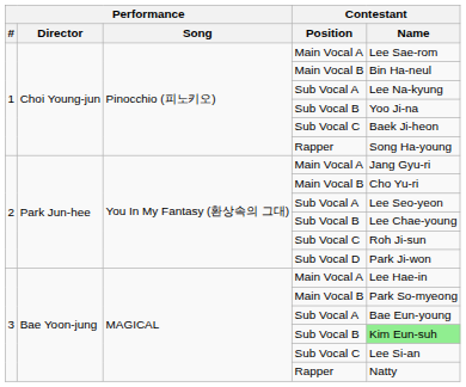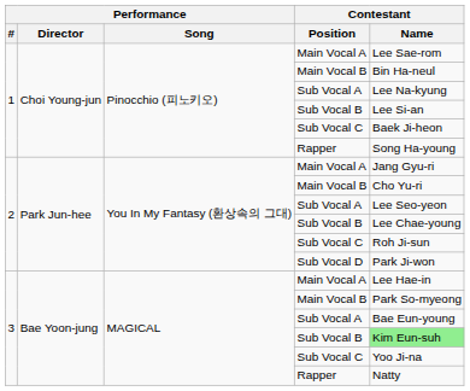 <table class="wikitable sortable">
 <tr>
 <th colspan=3>Performance</th>
 <th colspan=2>Contestant</th>
 </tr>
 <tr>
 <th>#</th>
 <th class=unsortable>Director</th>
 <th class=unsortable>Song</th>
 <th>Position</th>
 <th>Name</th>
 </tr>
 <tr>
 <td rowspan=6>1</td>
 <td rowspan=6>Choi Young-jun</td>
 <td rowspan=6>Pinocchio (피노키오)</td>
 <td>Main Vocal A</td>
 <td>Lee Sae-rom</td>
 </tr>
 <tr>
 <td>Main Vocal B</td>
 <td>Bin Ha-neul</td>
 </tr>
 <tr>
 <td>Sub Vocal A</td>
 <td>Lee Na-kyung</td>
 </tr>
 <tr>
 <td>Sub Vocal B</td>
-<td>Yoo Ji-na</td>
+<td>Lee Si-an</td>
 </tr>
 <tr>
 <td>Sub Vocal C</td>
 <td>Baek Ji-heon</td>
 </tr>
 <tr>
 <td>Rapper</td>
 <td>Song Ha-young</td>
 </tr>
 <tr>
 <td rowspan=6>2</td>
 <td rowspan=6>Park Jun-hee</td>
 <td rowspan=6>You In My Fantasy (환상속의 그대)</td>
 <td>Main Vocal A</td>
 <td>Jang Gyu-ri</td>
 </tr>
 <tr>
 <td>Main Vocal B</td>
 <td>Cho Yu-ri</td>
 </tr>
 <tr>
 <td>Sub Vocal A</td>
 <td>Lee Seo-yeon</td>
 </tr>
 <tr>
 <td>Sub Vocal B</td>
 <td>Lee Chae-young</td>
 </tr>
 <tr>
 <td>Sub Vocal C</td>
 <td>Roh Ji-sun</td>
 </tr>
 <tr>
 <td>Sub Vocal D</td>
 <td>Park Ji-won</td>
 </tr>
 <tr>
 <td rowspan=6>3</td>
 <td rowspan=6>Bae Yoon-jung</td>
 <td rowspan=6>MAGICAL</td>
 <td>Main Vocal A</td>
 <td>Lee Hae-in</td>
 </tr>
 <tr>
 <td>Main Vocal B</td>
 <td>Park So-myeong</td>
 </tr>
 <tr>
 <td>Sub Vocal A</td>
 <td>Bae Eun-young</td>
 </tr>
 <tr>
 <td>Sub Vocal B</td>
 <td style="background: lightgreen;">Kim Eun-suh</td>
 </tr>
 <tr>
 <td>Sub Vocal C</td>
-<td>Lee Si-an</td>
+<td>Yoo Ji-na</td>
 </tr>
 <tr>
 <td>Rapper</td>
 <td>Natty</td>
 </tr>
 </table>
